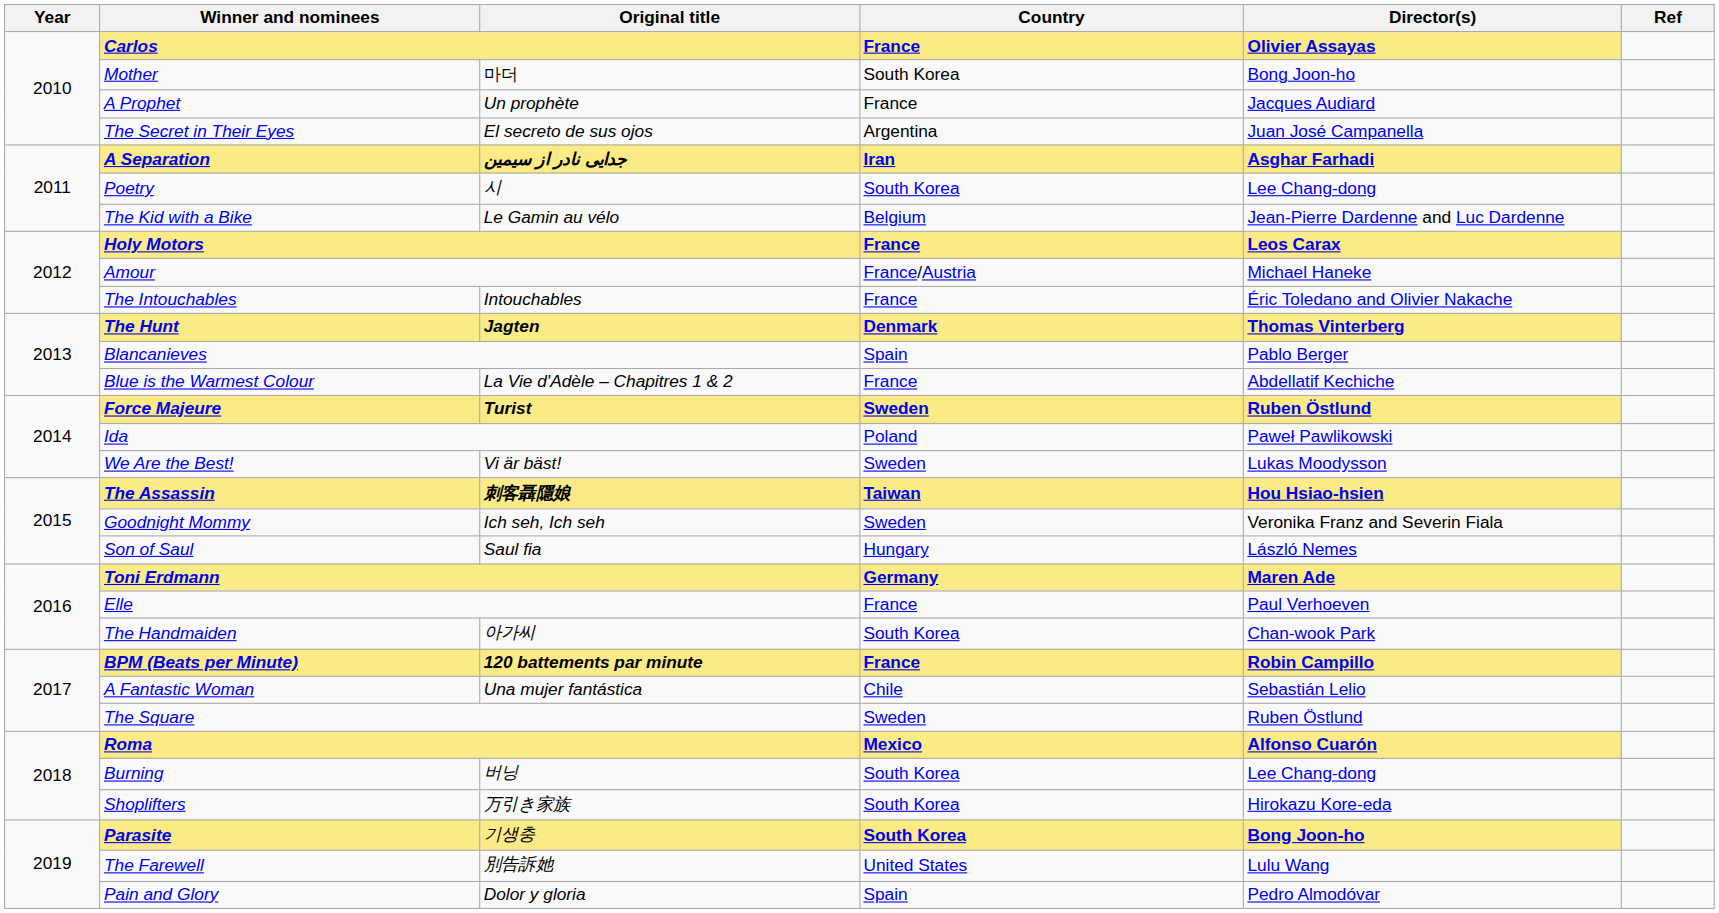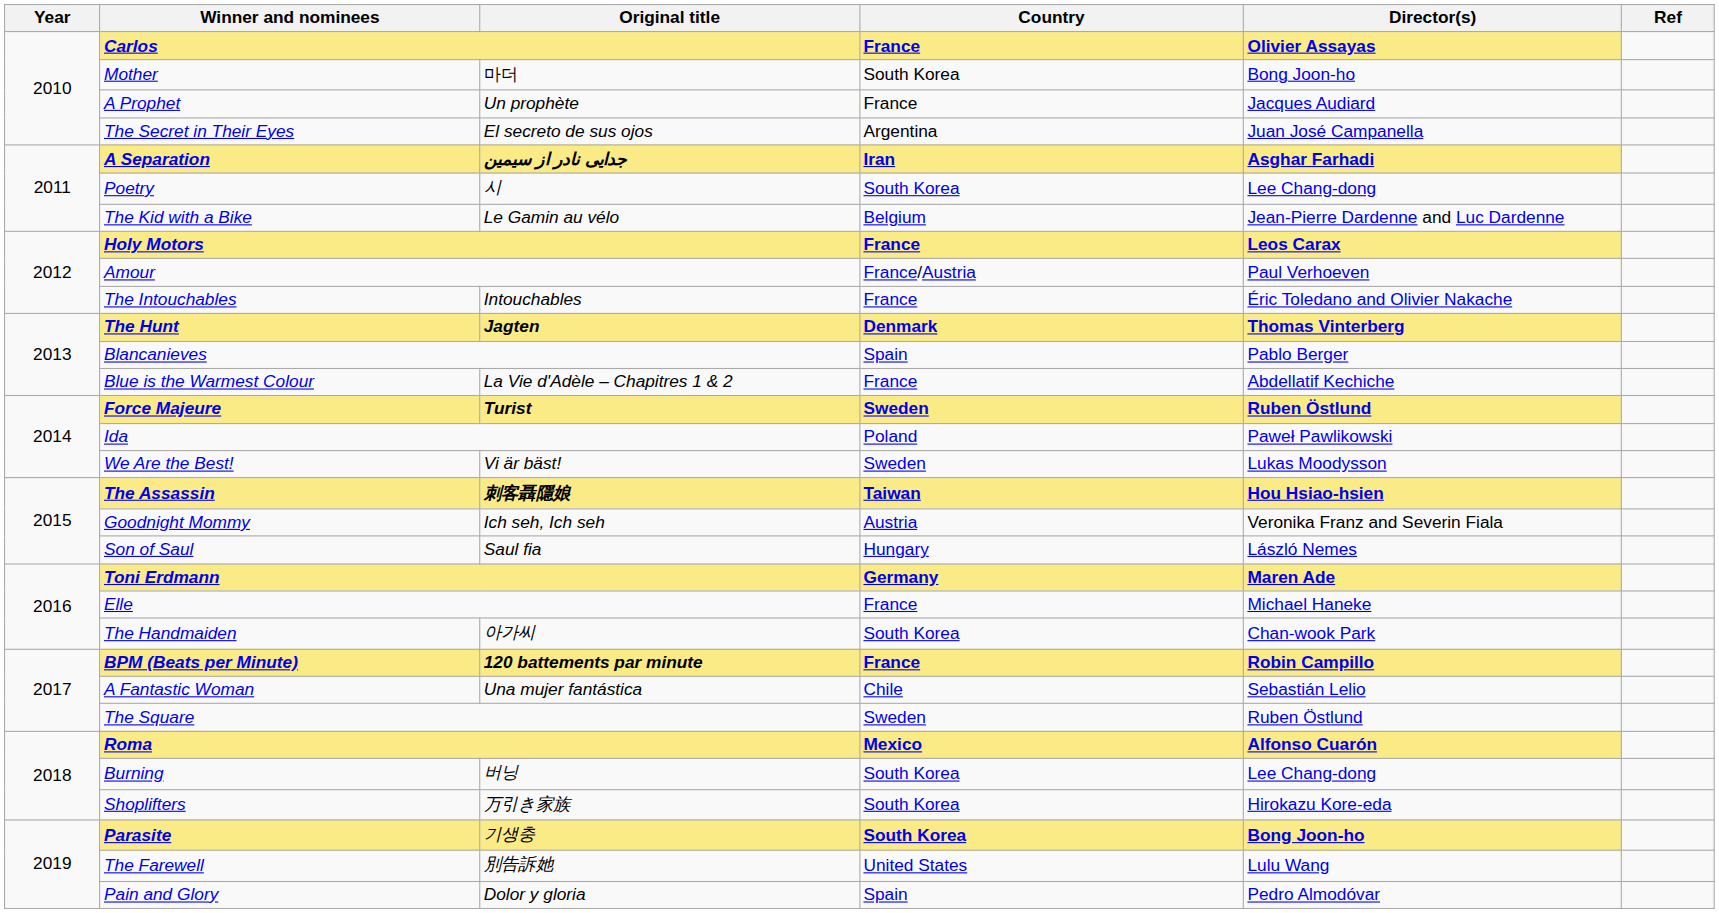 <table class="wikitable" width="100%" cellpadding="5">
 <tr>
 <th width="100"><strong>Year</strong></th>
 <th width="450"><strong>Winner and nominees</strong></th>
 <th width="450"><strong>Original title</strong></th>
 <th width="450"><strong>Country</strong></th>
 <th width="450"><strong>Director(s)</strong></th>
 <th width="100"><strong>Ref</strong></th>
 </tr>
 <tr>
 <td style="text-align:center;" rowspan=4>2010</td>
 <td colspan=2 style="background:#FAEB86;"><strong><em><a href='#'>Carlos</a></em></strong></td>
 <td style="background:#FAEB86;"><strong><a href='#'>France</a></strong></td>
 <td style="background:#FAEB86;"><strong><a href='#'>Olivier Assayas</a></strong></td>
 <td></td>
 </tr>
 <tr>
 <td><em><a href='#'>Mother</a></em></td>
 <td>마더</td>
 <td>South Korea</td>
 <td><a href='#'>Bong Joon-ho</a></td>
 <td></td>
 </tr>
 <tr>
 <td><em><a href='#'>A Prophet</a></em></td>
 <td><em>Un prophète</em></td>
 <td>France</td>
 <td><a href='#'>Jacques Audiard</a></td>
 <td></td>
 </tr>
 <tr>
 <td><em><a href='#'>The Secret in Their Eyes</a></em></td>
 <td><em>El secreto de sus ojos</em></td>
 <td>Argentina</td>
 <td><a href='#'>Juan José Campanella</a></td>
 <td></td>
 </tr>
 <tr>
 <td rowspan=3 style="text-align:center;">2011</td>
 <td style="background:#FAEB86;"><strong><em><a href='#'>A Separation</a></em></strong></td>
 <td style="background:#FAEB86;"><strong><em>جدایی نادر از سیمین </em></strong></td>
 <td style="background:#FAEB86;"><strong><a href='#'>Iran</a></strong></td>
 <td style="background:#FAEB86;"><strong><a href='#'>Asghar Farhadi</a></strong></td>
 <td></td>
 </tr>
 <tr>
 <td><em><a href='#'>Poetry</a></em></td>
 <td><em>시</em></td>
 <td><a href='#'>South Korea</a></td>
 <td><a href='#'>Lee Chang-dong</a></td>
 <td></td>
 </tr>
 <tr>
 <td><em><a href='#'>The Kid with a Bike</a></em></td>
 <td><em>Le Gamin au vélo</em></td>
 <td><a href='#'>Belgium</a></td>
 <td><a href='#'>Jean-Pierre Dardenne</a> and <a href='#'>Luc Dardenne</a></td>
 <td></td>
 </tr>
 <tr>
 <td rowspan=3 style="text-align:center;">2012</td>
 <td colspan=2 style="background:#FAEB86;"><strong><em><a href='#'>Holy Motors</a></em></strong></td>
 <td style="background:#FAEB86;"><strong><a href='#'>France</a></strong></td>
 <td style="background:#FAEB86;"><strong><a href='#'>Leos Carax</a></strong></td>
 <td></td>
 </tr>
 <tr>
 <td colspan=2><em><a href='#'>Amour</a></em></td>
 <td><a href='#'>France</a>/<a href='#'>Austria</a></td>
-<td><a href='#'>Michael Haneke</a></td>
+<td><a href='#'>Paul Verhoeven</a></td>
 <td></td>
 </tr>
 <tr>
 <td><em><a href='#'>The Intouchables</a></em></td>
 <td><em>Intouchables</em></td>
 <td><a href='#'>France</a></td>
 <td><a href='#'>Éric Toledano and Olivier Nakache</a></td>
 <td></td>
 </tr>
 <tr>
 <td rowspan=3 style="text-align:center;">2013</td>
 <td style="background:#FAEB86;"><strong><em><a href='#'>The Hunt</a></em></strong></td>
 <td style="background:#FAEB86;"><strong><em>Jagten</em></strong></td>
 <td style="background:#FAEB86;"><strong><a href='#'>Denmark</a></strong></td>
 <td style="background:#FAEB86;"><strong><a href='#'>Thomas Vinterberg</a></strong></td>
 <td></td>
 </tr>
 <tr>
 <td colspan=2><em><a href='#'>Blancanieves</a></em></td>
 <td><a href='#'>Spain</a></td>
 <td><a href='#'>Pablo Berger</a></td>
 <td></td>
 </tr>
 <tr>
 <td><em><a href='#'>Blue is the Warmest Colour</a></em></td>
 <td><em>La Vie d'Adèle – Chapitres 1 & 2</em></td>
 <td><a href='#'>France</a></td>
 <td><a href='#'>Abdellatif Kechiche</a></td>
 <td></td>
 </tr>
 <tr>
 <td rowspan=3 style="text-align:center;">2014</td>
 <td style="background:#FAEB86;"><strong><em><a href='#'>Force Majeure</a></em></strong></td>
 <td style="background:#FAEB86;"><strong><em>Turist</em></strong></td>
 <td style="background:#FAEB86;"><strong><a href='#'>Sweden</a></strong></td>
 <td style="background:#FAEB86;"><strong><a href='#'>Ruben Östlund</a></strong></td>
 <td></td>
 </tr>
 <tr>
 <td colspan=2><em><a href='#'>Ida</a></em></td>
 <td><a href='#'>Poland</a></td>
 <td><a href='#'>Paweł Pawlikowski</a></td>
 <td></td>
 </tr>
 <tr>
 <td><em><a href='#'>We Are the Best!</a></em></td>
 <td><em>Vi är bäst!</em></td>
 <td><a href='#'>Sweden</a></td>
 <td><a href='#'>Lukas Moodysson</a></td>
 <td></td>
 </tr>
 <tr>
 <td rowspan=3 style="text-align:center;">2015</td>
 <td style="background:#FAEB86;"><strong><em><a href='#'>The Assassin</a></em></strong></td>
 <td style="background:#FAEB86;"><strong><em>刺客聶隱娘</em></strong></td>
 <td style="background:#FAEB86;"><strong><a href='#'>Taiwan</a></strong></td>
 <td style="background:#FAEB86;"><strong><a href='#'>Hou Hsiao-hsien</a></strong></td>
 <td></td>
 </tr>
 <tr>
 <td><em><a href='#'>Goodnight Mommy</a></em></td>
 <td><em>Ich seh, Ich seh</em></td>
-<td><a href='#'>Sweden</a></td>
+<td><a href='#'>Austria</a></td>
 <td>Veronika Franz and Severin Fiala</td>
 <td></td>
 </tr>
 <tr>
 <td><em><a href='#'>Son of Saul</a></em></td>
 <td><em>Saul fia</em></td>
 <td><a href='#'>Hungary</a></td>
 <td><a href='#'>László Nemes</a></td>
 <td></td>
 </tr>
 <tr>
 <td rowspan=3 style="text-align:center;">2016</td>
 <td colspan=2 style="background:#FAEB86;"><strong><em><a href='#'>Toni Erdmann</a></em></strong></td>
 <td style="background:#FAEB86;"><strong><a href='#'>Germany</a></strong></td>
 <td style="background:#FAEB86;"><strong><a href='#'>Maren Ade</a></strong></td>
 <td></td>
 </tr>
 <tr>
 <td colspan=2><em><a href='#'>Elle</a></em></td>
 <td><a href='#'>France</a></td>
-<td><a href='#'>Paul Verhoeven</a></td>
+<td><a href='#'>Michael Haneke</a></td>
 <td></td>
 </tr>
 <tr>
 <td><em><a href='#'>The Handmaiden</a></em></td>
 <td><em>아가씨</em></td>
 <td><a href='#'>South Korea</a></td>
 <td><a href='#'>Chan-wook Park</a></td>
 <td></td>
 </tr>
 <tr>
 <td rowspan=3 style="text-align:center;">2017</td>
 <td style="background:#FAEB86;"><strong><em><a href='#'>BPM (Beats per Minute)</a></em></strong></td>
 <td style="background:#FAEB86;"><strong><em>120 battements par minute</em></strong></td>
 <td style="background:#FAEB86;"><strong><a href='#'>France</a></strong></td>
 <td style="background:#FAEB86;"><strong><a href='#'>Robin Campillo</a></strong></td>
 <td></td>
 </tr>
 <tr>
 <td><em><a href='#'>A Fantastic Woman</a></em></td>
 <td><em>Una mujer fantástica</em></td>
 <td><a href='#'>Chile</a></td>
 <td><a href='#'>Sebastián Lelio</a></td>
 <td></td>
 </tr>
 <tr>
 <td colspan=2><em><a href='#'>The Square</a></em></td>
 <td><a href='#'>Sweden</a></td>
 <td><a href='#'>Ruben Östlund</a></td>
 <td></td>
 </tr>
 <tr>
 <td rowspan=3 style="text-align:center;">2018</td>
 <td colspan=2 style="background:#FAEB86;"><strong><em><a href='#'>Roma</a></em></strong></td>
 <td style="background:#FAEB86;"><strong><a href='#'>Mexico</a></strong></td>
 <td style="background:#FAEB86;"><strong><a href='#'>Alfonso Cuarón</a></strong></td>
 <td></td>
 </tr>
 <tr>
 <td><em><a href='#'>Burning</a></em></td>
 <td><em>버닝</em></td>
 <td><a href='#'>South Korea</a></td>
 <td><a href='#'>Lee Chang-dong</a></td>
 <td></td>
 </tr>
 <tr>
 <td><em><a href='#'>Shoplifters</a></em></td>
 <td><em>万引き家族</em></td>
 <td><a href='#'>South Korea</a></td>
 <td><a href='#'>Hirokazu Kore-eda</a></td>
 <td></td>
 </tr>
 <tr>
 <td rowspan=3 style="text-align:center;">2019</td>
 <td style="background:#FAEB86;"><strong><em><a href='#'>Parasite</a></em></strong></td>
 <td style="background:#FAEB86;"><em>기생충</em></td>
 <td style="background:#FAEB86;"><strong><a href='#'>South Korea</a></strong></td>
 <td style="background:#FAEB86;"><strong><a href='#'>Bong Joon-ho</a></strong></td>
 <td></td>
 </tr>
 <tr>
 <td><em><a href='#'>The Farewell</a></em></td>
 <td><em>別告訴她</em></td>
 <td><a href='#'>United States</a></td>
 <td><a href='#'>Lulu Wang</a></td>
 <td></td>
 </tr>
 <tr>
 <td><em><a href='#'>Pain and Glory</a></em></td>
 <td><em>Dolor y gloria</em></td>
 <td><a href='#'>Spain</a></td>
 <td><a href='#'>Pedro Almodóvar</a></td>
 <td></td>
 </tr>
 </table>
